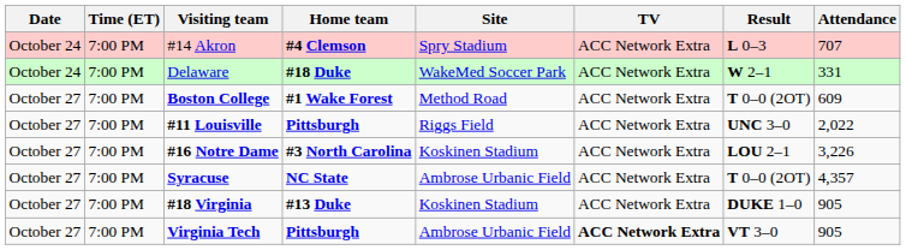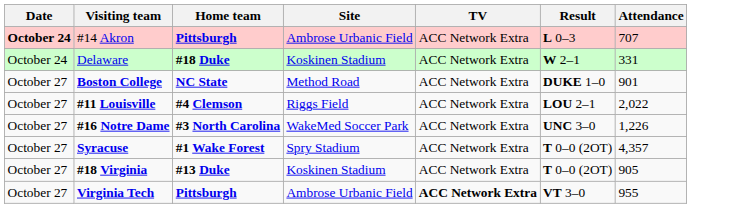 <table class="wikitable" style="font-size:95%;">
 <tr>
 <th>Date</th>
-<th>Time (ET)</th>
 <th>Visiting team</th>
 <th>Home team</th>
 <th>Site</th>
 <th>TV</th>
 <th>Result</th>
 <th>Attendance</th>
 </tr>
 <tr style="background:#fcc;">
-<td>October 24</td>
-<td>7:00 PM</td>
+<td><strong>October 24</strong></td>
 <td>#14 <a href='#'>Akron</a></td>
-<td><strong>#4 <a href='#'>Clemson</a></strong></td>
-<td><a href='#'>Spry Stadium</a></td>
+<td><strong><a href='#'>Pittsburgh</a></strong></td>
+<td><a href='#'>Ambrose Urbanic Field</a></td>
 <td>ACC Network Extra</td>
 <td><strong>L</strong> 0–3</td>
 <td>707</td>
 </tr>
 <tr style="background:#cfc;">
 <td>October 24</td>
-<td>7:00 PM</td>
 <td><a href='#'>Delaware</a></td>
 <td><strong>#18 <a href='#'>Duke</a></strong></td>
-<td><a href='#'>WakeMed Soccer Park</a></td>
+<td><a href='#'>Koskinen Stadium</a></td>
 <td>ACC Network Extra</td>
 <td><strong>W</strong> 2–1</td>
 <td>331</td>
 </tr>
 <tr>
 <td>October 27</td>
-<td>7:00 PM</td>
 <td><strong><a href='#'>Boston College</a></strong></td>
-<td><strong>#1 <a href='#'>Wake Forest</a></strong></td>
+<td><strong><a href='#'>NC State</a></strong></td>
 <td><a href='#'>Method Road</a></td>
 <td>ACC Network Extra</td>
-<td><strong>T</strong> 0–0 (2OT)</td>
-<td>609</td>
+<td><strong>DUKE</strong> 1–0</td>
+<td>901</td>
 </tr>
 <tr>
 <td>October 27</td>
-<td>7:00 PM</td>
 <td><strong>#11 <a href='#'>Louisville</a></strong></td>
-<td><strong><a href='#'>Pittsburgh</a></strong></td>
+<td><strong>#4 <a href='#'>Clemson</a></strong></td>
 <td><a href='#'>Riggs Field</a></td>
 <td>ACC Network Extra</td>
-<td><strong>UNC</strong> 3–0</td>
+<td><strong>LOU</strong> 2–1</td>
 <td>2,022</td>
 </tr>
 <tr>
 <td>October 27</td>
-<td>7:00 PM</td>
 <td><strong>#16 <a href='#'>Notre Dame</a></strong></td>
 <td><strong>#3 <a href='#'>North Carolina</a></strong></td>
-<td><a href='#'>Koskinen Stadium</a></td>
+<td><a href='#'>WakeMed Soccer Park</a></td>
 <td>ACC Network Extra</td>
-<td><strong>LOU</strong> 2–1</td>
-<td>3,226</td>
+<td><strong>UNC</strong> 3–0</td>
+<td>1,226</td>
 </tr>
 <tr>
 <td>October 27</td>
-<td>7:00 PM</td>
 <td><strong><a href='#'>Syracuse</a></strong></td>
-<td><strong><a href='#'>NC State</a></strong></td>
-<td><a href='#'>Ambrose Urbanic Field</a></td>
+<td><strong>#1 <a href='#'>Wake Forest</a></strong></td>
+<td><a href='#'>Spry Stadium</a></td>
 <td>ACC Network Extra</td>
 <td><strong>T</strong> 0–0 (2OT)</td>
 <td>4,357</td>
 </tr>
 <tr>
 <td>October 27</td>
-<td>7:00 PM</td>
 <td><strong>#18 <a href='#'>Virginia</a></strong></td>
 <td><strong>#13 <a href='#'>Duke</a></strong></td>
 <td><a href='#'>Koskinen Stadium</a></td>
 <td>ACC Network Extra</td>
-<td><strong>DUKE</strong> 1–0</td>
+<td><strong>T</strong> 0–0 (2OT)</td>
 <td>905</td>
 </tr>
 <tr>
 <td>October 27</td>
-<td>7:00 PM</td>
 <td><strong><a href='#'>Virginia Tech</a></strong></td>
 <td><strong><a href='#'>Pittsburgh</a></strong></td>
 <td><a href='#'>Ambrose Urbanic Field</a></td>
 <td><strong>ACC Network Extra</strong></td>
 <td><strong>VT</strong> 3–0</td>
-<td>905</td>
+<td>955</td>
 </tr>
 </table>
